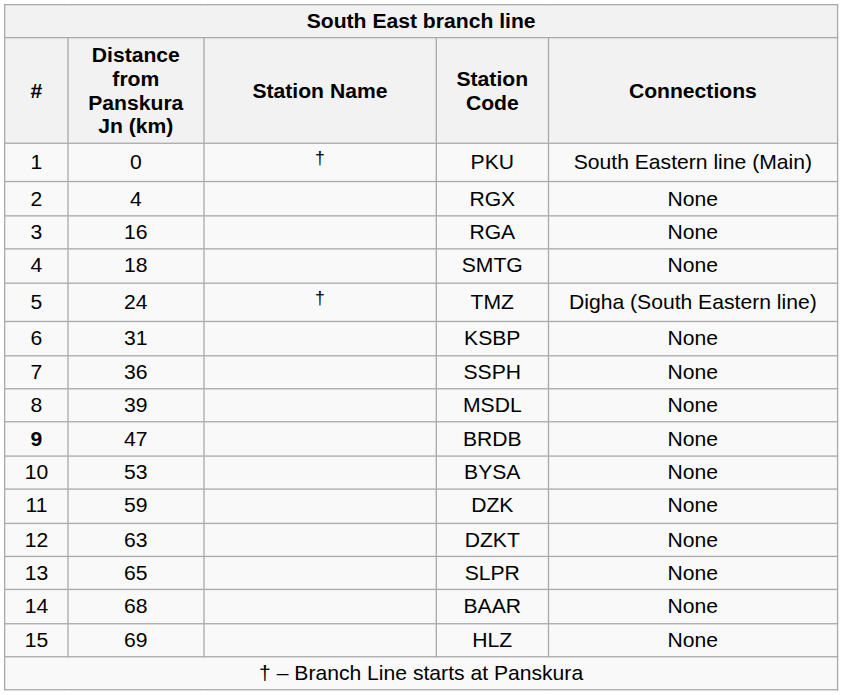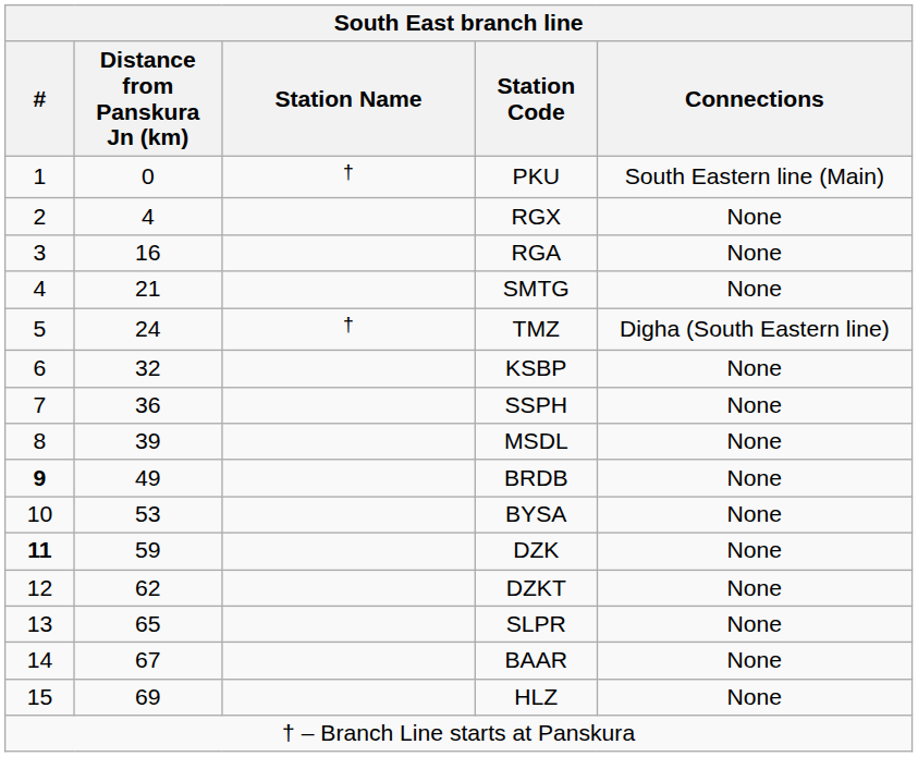 <table class="wikitable" style="text-align:center; width:50%;">
 <tr>
 <th colspan="5"><strong>South East branch line</strong></th>
 </tr>
 <tr>
 <th style="width:1%;">#</th>
 <th style="width:1%;">Distance from Panskura Jn (km)</th>
 <th style="width:5%;">Station Name</th>
 <th style="width:1%;">Station Code</th>
 <th style="width:5%;">Connections</th>
 </tr>
 <tr>
 <td>1</td>
 <td>0</td>
 <td><strong></strong><sup>†</sup></td>
 <td>PKU</td>
 <td>South Eastern line (Main)</td>
 </tr>
 <tr>
 <td>2</td>
 <td>4</td>
 <td></td>
 <td>RGX</td>
 <td>None</td>
 </tr>
 <tr>
 <td>3</td>
 <td>16</td>
 <td></td>
 <td>RGA</td>
 <td>None</td>
 </tr>
 <tr>
 <td>4</td>
-<td>18</td>
+<td>21</td>
 <td></td>
 <td>SMTG</td>
 <td>None</td>
 </tr>
 <tr>
 <td>5</td>
 <td>24</td>
 <td><strong></strong><sup>†</sup></td>
 <td>TMZ</td>
 <td>Digha (South Eastern line)</td>
 </tr>
 <tr>
 <td>6</td>
-<td>31</td>
+<td>32</td>
 <td></td>
 <td>KSBP</td>
 <td>None</td>
 </tr>
 <tr>
 <td>7</td>
 <td>36</td>
 <td></td>
 <td>SSPH</td>
 <td>None</td>
 </tr>
 <tr>
 <td>8</td>
 <td>39</td>
 <td></td>
 <td>MSDL</td>
 <td>None</td>
 </tr>
 <tr>
 <td><strong>9</strong></td>
-<td>47</td>
+<td>49</td>
 <td></td>
 <td>BRDB</td>
 <td>None</td>
 </tr>
 <tr>
 <td>10</td>
 <td>53</td>
 <td></td>
 <td>BYSA</td>
 <td>None</td>
 </tr>
 <tr>
-<td>11</td>
+<td><strong>11</strong></td>
 <td>59</td>
 <td></td>
 <td>DZK</td>
 <td>None</td>
 </tr>
 <tr>
 <td>12</td>
-<td>63</td>
+<td>62</td>
 <td></td>
 <td>DZKT</td>
 <td>None</td>
 </tr>
 <tr>
 <td>13</td>
 <td>65</td>
 <td></td>
 <td>SLPR</td>
 <td>None</td>
 </tr>
 <tr>
 <td>14</td>
-<td>68</td>
+<td>67</td>
 <td></td>
 <td>BAAR</td>
 <td>None</td>
 </tr>
 <tr>
 <td>15</td>
 <td>69</td>
 <td><strong></strong></td>
 <td>HLZ</td>
 <td>None</td>
 </tr>
 <tr>
 <td colspan="5">† – Branch Line starts at Panskura</td>
 </tr>
 </table>
